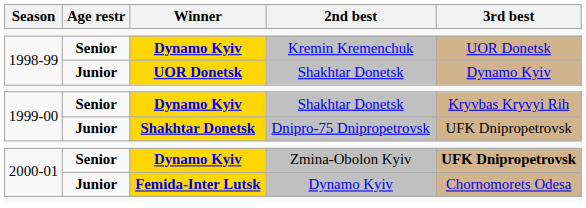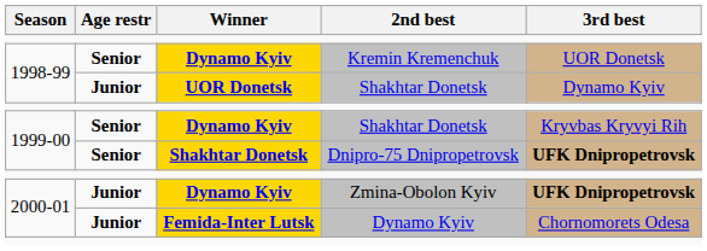 <table class="wikitable" width=85% align=center style="border:2px black; font-size:85%;">
 <tr>
 <th>Season</th>
 <th>Age restr</th>
 <th>Winner</th>
 <th>2nd best</th>
 <th>3rd best</th>
 </tr>
 <tr>
 <td colspan=5 style="border:1px black;"></td>
 </tr>
 <tr>
 <td rowspan=2 align=center>1998-99</td>
 <td align=center><strong>Senior</strong></td>
 <td align=center bgcolor=gold><strong><a href='#'>Dynamo Kyiv</a></strong></td>
 <td align=center bgcolor=silver><a href='#'>Kremin Kremenchuk</a></td>
 <td align=center bgcolor=tan><a href='#'>UOR Donetsk</a></td>
 </tr>
 <tr>
 <td align=center><strong>Junior</strong></td>
 <td align=center bgcolor=gold><strong><a href='#'>UOR Donetsk</a></strong></td>
 <td align=center bgcolor=silver><a href='#'>Shakhtar Donetsk</a></td>
 <td align=center bgcolor=tan><a href='#'>Dynamo Kyiv</a></td>
 </tr>
 <tr>
 <td colspan=5 style="border:1px black;"></td>
 </tr>
 <tr>
 <td rowspan=2 align=center>1999-00</td>
 <td align=center><strong>Senior</strong></td>
 <td align=center bgcolor=gold><strong><a href='#'>Dynamo Kyiv</a></strong></td>
 <td align=center bgcolor=silver><a href='#'>Shakhtar Donetsk</a></td>
 <td align=center bgcolor=tan><a href='#'>Kryvbas Kryvyi Rih</a></td>
 </tr>
 <tr>
-<td align=center><strong>Junior</strong></td>
+<td align=center><strong>Senior</strong></td>
 <td align=center bgcolor=gold><strong><a href='#'>Shakhtar Donetsk</a></strong></td>
 <td align=center bgcolor=silver><a href='#'>Dnipro-75 Dnipropetrovsk</a></td>
-<td align=center bgcolor=tan>UFK Dnipropetrovsk</td>
+<td align=center bgcolor=tan><strong>UFK Dnipropetrovsk</strong></td>
 </tr>
 <tr>
 <td colspan=5 style="border:1px black;"></td>
 </tr>
 <tr>
 <td rowspan=2 align=center>2000-01</td>
-<td align=center><strong>Senior</strong></td>
+<td align=center><strong>Junior</strong></td>
 <td align=center bgcolor=gold><strong><a href='#'>Dynamo Kyiv</a></strong></td>
 <td align=center bgcolor=silver>Zmina-Obolon Kyiv</td>
 <td align=center bgcolor=tan><strong>UFK Dnipropetrovsk</strong></td>
 </tr>
 <tr>
 <td align=center><strong>Junior</strong></td>
 <td align=center bgcolor=gold><strong><a href='#'>Femida-Inter Lutsk</a></strong></td>
 <td align=center bgcolor=silver><a href='#'>Dynamo Kyiv</a></td>
 <td align=center bgcolor=tan><a href='#'>Chornomorets Odesa</a></td>
 </tr>
 <tr>
 <td colspan=5 style="border:1px black;"></td>
 </tr>
 <tr>
 </tr>
 </table>
